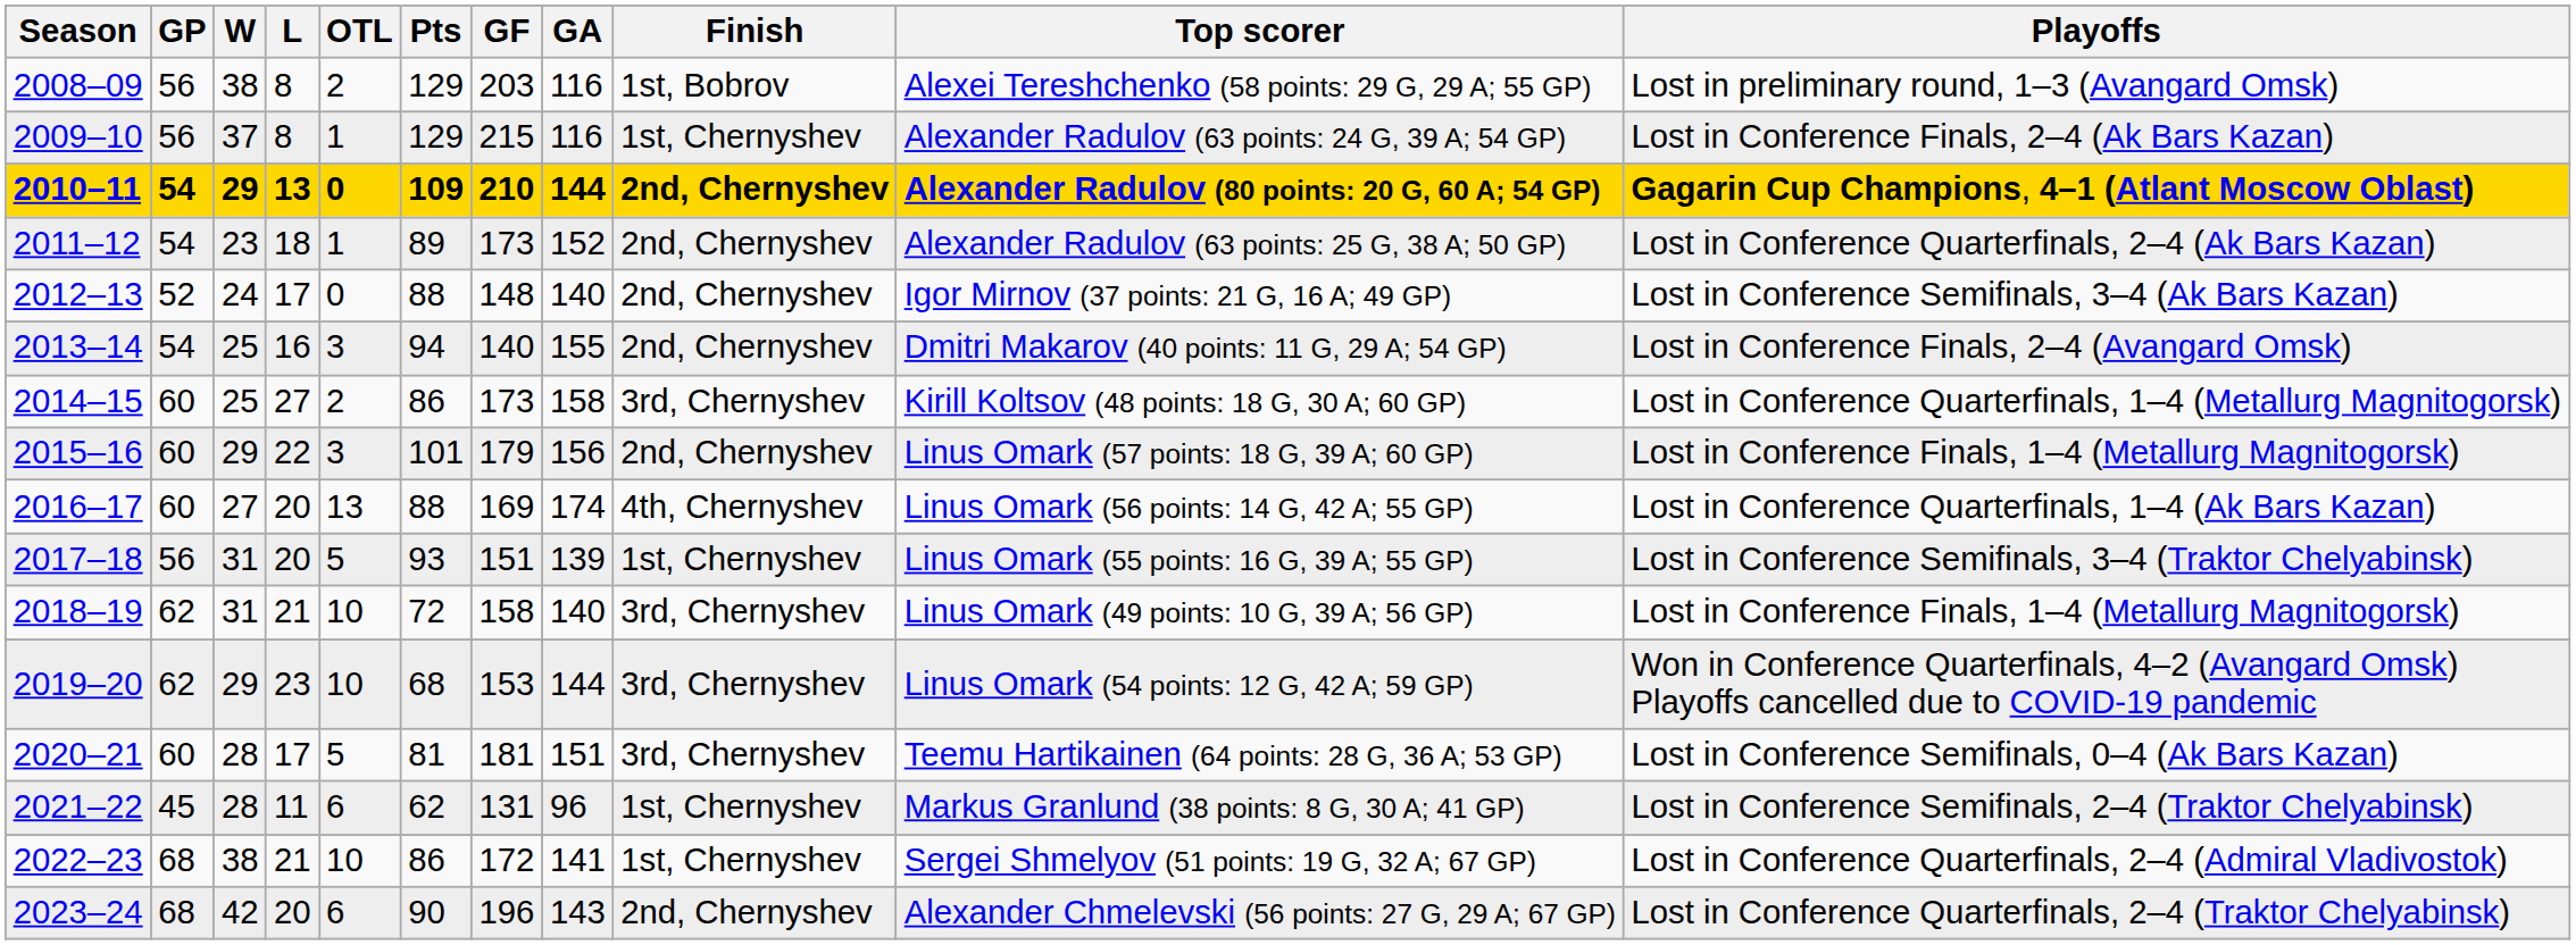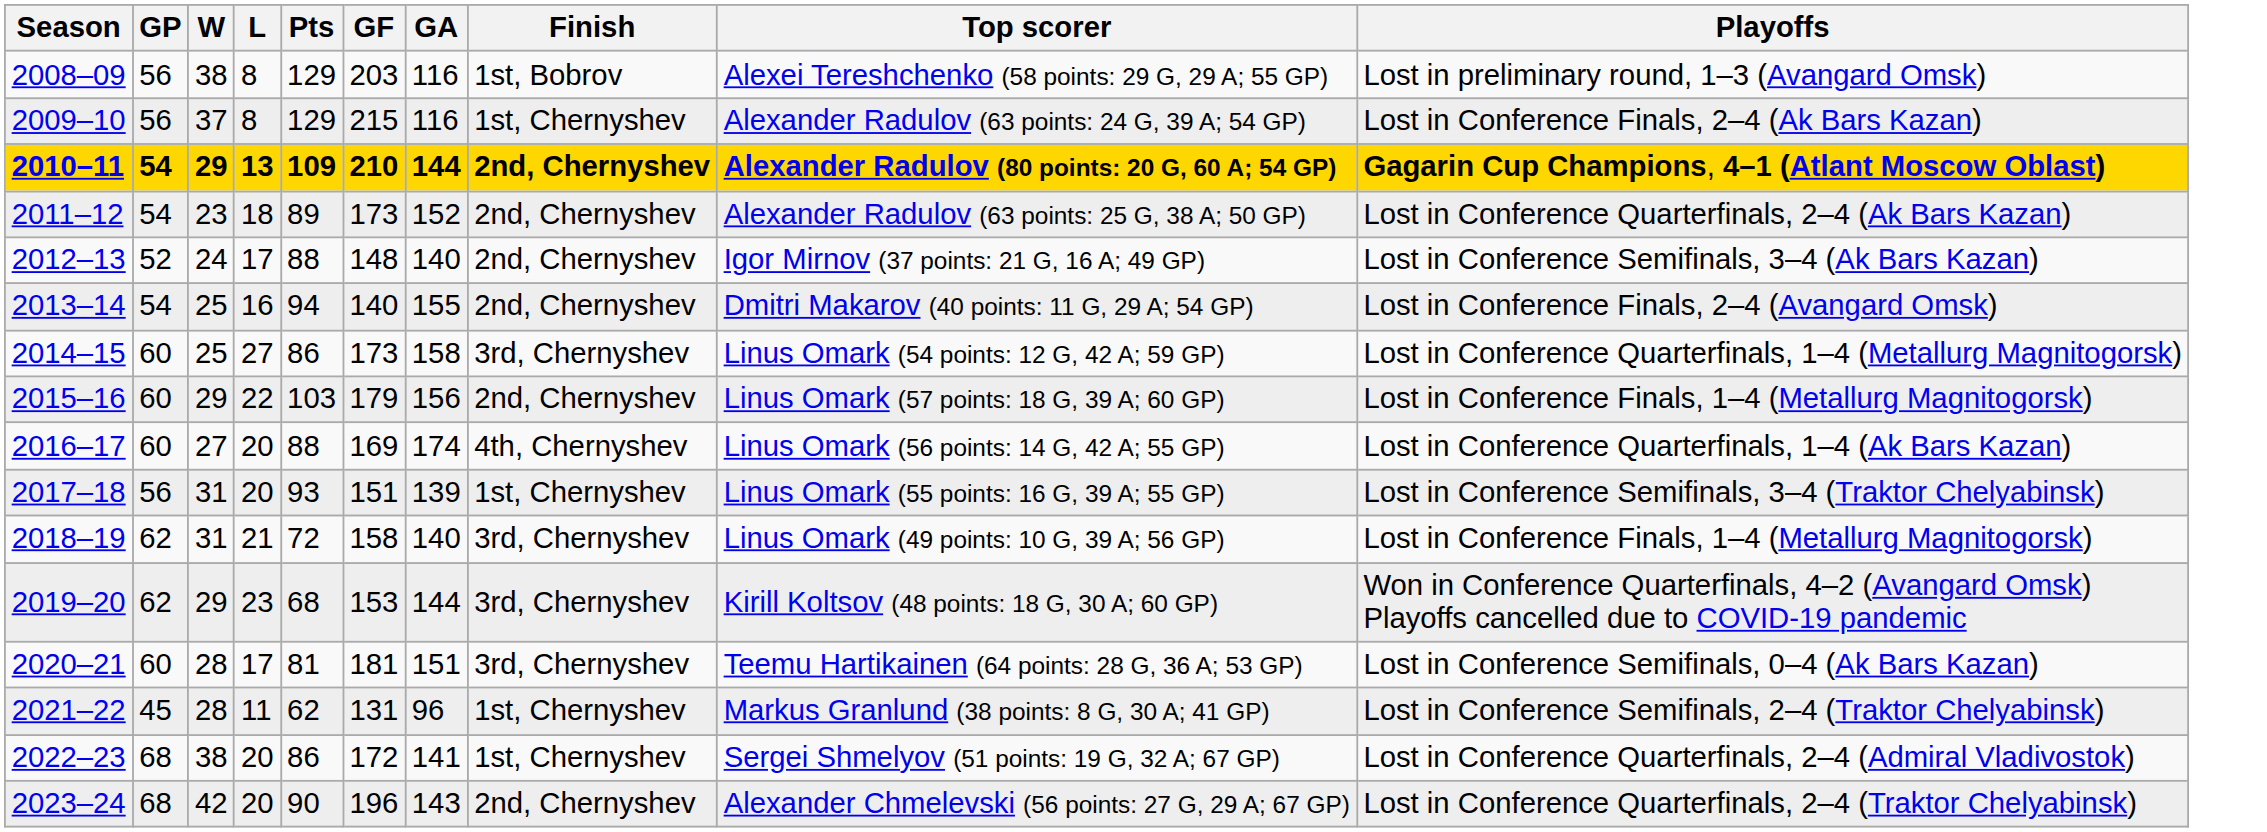 <table class="wikitable">
 <tr>
 <th>Season</th>
 <th>GP</th>
 <th>W</th>
 <th>L</th>
-<th>OTL</th>
 <th>Pts</th>
 <th>GF</th>
 <th>GA</th>
 <th>Finish</th>
 <th>Top scorer</th>
 <th>Playoffs</th>
 </tr>
 <tr>
 <td><a href='#'>2008–09</a></td>
 <td>56</td>
 <td>38</td>
 <td>8</td>
-<td>2</td>
 <td>129</td>
 <td>203</td>
 <td>116</td>
 <td>1st, Bobrov</td>
 <td><a href='#'>Alexei Tereshchenko</a> <small>(58 points: 29 G, 29 A; 55 GP)</small></td>
 <td>Lost in preliminary round, 1–3 (<a href='#'>Avangard Omsk</a>)</td>
 </tr>
 <tr style="background:#eee;">
 <td><a href='#'>2009–10</a></td>
 <td>56</td>
 <td>37</td>
 <td>8</td>
-<td>1</td>
 <td>129</td>
 <td>215</td>
 <td>116</td>
 <td>1st, Chernyshev</td>
 <td><a href='#'>Alexander Radulov</a> <small>(63 points: 24 G, 39 A; 54 GP)</small></td>
 <td>Lost in Conference Finals, 2–4 (<a href='#'>Ak Bars Kazan</a>)</td>
 </tr>
 <tr style="background:gold;">
 <td><strong><a href='#'>2010–11</a></strong></td>
 <td><strong>54</strong></td>
 <td><strong>29</strong></td>
 <td><strong>13</strong></td>
-<td><strong>0</strong></td>
 <td><strong>109</strong></td>
 <td><strong>210</strong></td>
 <td><strong>144</strong></td>
 <td><strong>2nd, Chernyshev</strong></td>
 <td><strong><a href='#'>Alexander Radulov</a></strong> <small><strong>(80 points: 20 G, 60 A; 54 GP)</strong></small></td>
 <td><strong>Gagarin Cup Champions</strong>, <strong>4–1</strong> <strong>(<a href='#'>Atlant Moscow Oblast</a>)</strong></td>
 </tr>
 <tr style="background:#eee;">
 <td><a href='#'>2011–12</a></td>
 <td>54</td>
 <td>23</td>
 <td>18</td>
-<td>1</td>
 <td>89</td>
 <td>173</td>
 <td>152</td>
 <td>2nd, Chernyshev</td>
 <td><a href='#'>Alexander Radulov</a> <small>(63 points: 25 G, 38 A; 50 GP)</small></td>
 <td>Lost in Conference Quarterfinals, 2–4 (<a href='#'>Ak Bars Kazan</a>)</td>
 </tr>
 <tr>
 <td><a href='#'>2012–13</a></td>
 <td>52</td>
 <td>24</td>
 <td>17</td>
-<td>0</td>
 <td>88</td>
 <td>148</td>
 <td>140</td>
 <td>2nd, Chernyshev</td>
 <td><a href='#'>Igor Mirnov</a> <small>(37 points: 21 G, 16 A; 49 GP)</small></td>
 <td>Lost in Conference Semifinals, 3–4 (<a href='#'>Ak Bars Kazan</a>)</td>
 </tr>
 <tr style="background:#eee;">
 <td><a href='#'>2013–14</a></td>
 <td>54</td>
 <td>25</td>
 <td>16</td>
-<td>3</td>
 <td>94</td>
 <td>140</td>
 <td>155</td>
 <td>2nd, Chernyshev</td>
 <td><a href='#'>Dmitri Makarov</a> <small>(40 points: 11 G, 29 A; 54 GP)</small></td>
 <td>Lost in Conference Finals, 2–4 (<a href='#'>Avangard Omsk</a>)</td>
 </tr>
 <tr>
 <td><a href='#'>2014–15</a></td>
 <td>60</td>
 <td>25</td>
 <td>27</td>
-<td>2</td>
 <td>86</td>
 <td>173</td>
 <td>158</td>
 <td>3rd, Chernyshev</td>
-<td><a href='#'>Kirill Koltsov</a> <small>(48 points: 18 G, 30 A; 60 GP)</small></td>
+<td><a href='#'>Linus Omark</a> <small>(54 points: 12 G, 42 A; 59 GP)</small></td>
 <td>Lost in Conference Quarterfinals, 1–4 (<a href='#'>Metallurg Magnitogorsk</a>)</td>
 </tr>
 <tr style="background:#eee;">
 <td><a href='#'>2015–16</a></td>
 <td>60</td>
 <td>29</td>
 <td>22</td>
-<td>3</td>
-<td>101</td>
+<td>103</td>
 <td>179</td>
 <td>156</td>
 <td>2nd, Chernyshev</td>
 <td><a href='#'>Linus Omark</a> <small>(57 points: 18 G, 39 A; 60 GP)</small></td>
 <td>Lost in Conference Finals, 1–4 (<a href='#'>Metallurg Magnitogorsk</a>)</td>
 </tr>
 <tr>
 <td><a href='#'>2016–17</a></td>
 <td>60</td>
 <td>27</td>
 <td>20</td>
-<td>13</td>
 <td>88</td>
 <td>169</td>
 <td>174</td>
 <td>4th, Chernyshev</td>
 <td><a href='#'>Linus Omark</a> <small>(56 points: 14 G, 42 A; 55 GP)</small></td>
 <td>Lost in Conference Quarterfinals, 1–4 (<a href='#'>Ak Bars Kazan</a>)</td>
 </tr>
 <tr style="background:#eee;">
 <td><a href='#'>2017–18</a></td>
 <td>56</td>
 <td>31</td>
 <td>20</td>
-<td>5</td>
 <td>93</td>
 <td>151</td>
 <td>139</td>
 <td>1st, Chernyshev</td>
 <td><a href='#'>Linus Omark</a> <small>(55 points: 16 G, 39 A; 55 GP)</small></td>
 <td>Lost in Conference Semifinals, 3–4 (<a href='#'>Traktor Chelyabinsk</a>)</td>
 </tr>
 <tr>
 <td><a href='#'>2018–19</a></td>
 <td>62</td>
 <td>31</td>
 <td>21</td>
-<td>10</td>
 <td>72</td>
 <td>158</td>
 <td>140</td>
 <td>3rd, Chernyshev</td>
 <td><a href='#'>Linus Omark</a> <small>(49 points: 10 G, 39 A; 56 GP)</small></td>
 <td>Lost in Conference Finals, 1–4 (<a href='#'>Metallurg Magnitogorsk</a>)</td>
 </tr>
 <tr style="background:#eee;">
 <td><a href='#'>2019–20</a></td>
 <td>62</td>
 <td>29</td>
 <td>23</td>
-<td>10</td>
 <td>68</td>
 <td>153</td>
 <td>144</td>
 <td>3rd, Chernyshev</td>
-<td><a href='#'>Linus Omark</a> <small>(54 points: 12 G, 42 A; 59 GP)</small></td>
+<td><a href='#'>Kirill Koltsov</a> <small>(48 points: 18 G, 30 A; 60 GP)</small></td>
 <td>Won in Conference Quarterfinals, 4–2 (<a href='#'>Avangard Omsk</a>)<br>Playoffs cancelled due to <a href='#'>COVID-19 pandemic</a></td>
 </tr>
 <tr>
 <td><a href='#'>2020–21</a></td>
 <td>60</td>
 <td>28</td>
 <td>17</td>
-<td>5</td>
 <td>81</td>
 <td>181</td>
 <td>151</td>
 <td>3rd, Chernyshev</td>
 <td><a href='#'>Teemu Hartikainen</a> <small>(64 points: 28 G, 36 A; 53 GP)</small></td>
 <td>Lost in Conference Semifinals, 0–4 (<a href='#'>Ak Bars Kazan</a>)</td>
 </tr>
 <tr style="background:#eee;">
 <td><a href='#'>2021–22</a></td>
 <td>45</td>
 <td>28</td>
 <td>11</td>
-<td>6</td>
 <td>62</td>
 <td>131</td>
 <td>96</td>
 <td>1st, Chernyshev</td>
 <td><a href='#'>Markus Granlund</a> <small>(38 points: 8 G, 30 A; 41 GP)</small></td>
 <td>Lost in Conference Semifinals, 2–4 (<a href='#'>Traktor Chelyabinsk</a>)</td>
 </tr>
 <tr>
 <td><a href='#'>2022–23</a></td>
 <td>68</td>
 <td>38</td>
-<td>21</td>
-<td>10</td>
+<td>20</td>
 <td>86</td>
 <td>172</td>
 <td>141</td>
 <td>1st, Chernyshev</td>
 <td><a href='#'>Sergei Shmelyov</a> <small>(51 points: 19 G, 32 A; 67 GP)</small></td>
 <td>Lost in Conference Quarterfinals, 2–4 (<a href='#'>Admiral Vladivostok</a>)</td>
 </tr>
 <tr style="background:#eee;">
 <td><a href='#'>2023–24</a></td>
 <td>68</td>
 <td>42</td>
 <td>20</td>
-<td>6</td>
 <td>90</td>
 <td>196</td>
 <td>143</td>
 <td>2nd, Chernyshev</td>
 <td><a href='#'>Alexander Chmelevski</a> <small>(56 points: 27 G, 29 A; 67 GP)</small></td>
 <td>Lost in Conference Quarterfinals, 2–4 (<a href='#'>Traktor Chelyabinsk</a>)</td>
 </tr>
 </table>
